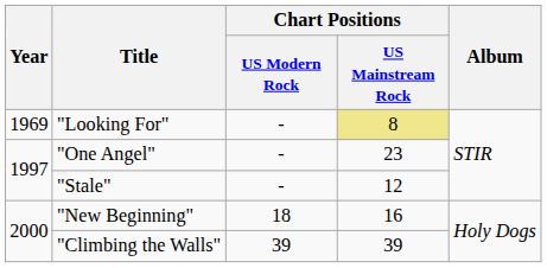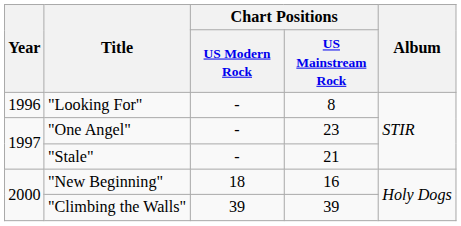 <table class="wikitable">
 <tr>
 <th rowspan="2">Year</th>
 <th rowspan="2">Title</th>
 <th colspan="2">Chart Positions</th>
 <th rowspan="2">Album</th>
 </tr>
 <tr>
 <th style="width:86px;"><small><a href='#'>US Modern Rock</a></small></th>
 <th style="width:86px;"><small><a href='#'>US Mainstream Rock</a></small></th>
 </tr>
 <tr>
-<td>1969</td>
+<td>1996</td>
 <td>"Looking For"</td>
 <td style="text-align:center;">-</td>
-<td style="background: khaki; text-align:center;">8</td>
+<td style="text-align:center;">8</td>
 <td rowspan="3"><em>STIR</em></td>
 </tr>
 <tr>
 <td rowspan="2">1997</td>
 <td>"One Angel"</td>
 <td style="text-align:center;">-</td>
 <td style="text-align:center;">23</td>
 </tr>
 <tr>
 <td>"Stale"</td>
 <td style="text-align:center;">-</td>
-<td style="text-align:center;">12</td>
+<td style="text-align:center;">21</td>
 </tr>
 <tr>
 <td rowspan="2">2000</td>
 <td>"New Beginning"</td>
 <td style="text-align:center;">18</td>
 <td style="text-align:center;">16</td>
 <td rowspan="2"><em>Holy Dogs</em></td>
 </tr>
 <tr>
 <td>"Climbing the Walls"</td>
 <td style="text-align:center;">39</td>
 <td style="text-align:center;">39</td>
 </tr>
 </table>
